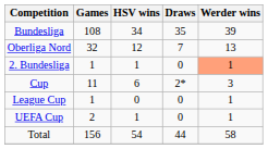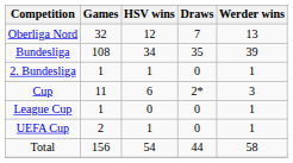 <table class="wikitable" style="text-align: center;">
 <tr>
 <th>Competition</th>
 <th>Games</th>
 <th bgcolor=0000FF>HSV wins</th>
 <th bgcolor=808080>Draws</th>
 <th bgcolor=008800>Werder wins</th>
 </tr>
 <tr>
+<td><a href='#'>Oberliga Nord</a></td>
+<td>32</td>
+<td><span>12</span></td>
+<td>7</td>
+<td><span>13</span></td>
+</tr>
+<tr>
 <td><a href='#'>Bundesliga</a></td>
 <td>108</td>
 <td><span>34</span></td>
 <td>35</td>
 <td><span>39</span></td>
 </tr>
 <tr>
-<td><a href='#'>Oberliga Nord</a></td>
-<td>32</td>
-<td><span>12</span></td>
-<td>7</td>
-<td><span>13</span></td>
-</tr>
-<tr>
 <td><a href='#'>2. Bundesliga</a></td>
 <td>1</td>
 <td><span>1</span></td>
 <td>0</td>
-<td style="background: lightsalmon;"><span>1</span></td>
+<td><span>1</span></td>
 </tr>
 <tr>
 <td><a href='#'>Cup</a></td>
 <td>11</td>
 <td><span>6</span></td>
 <td>2*</td>
 <td><span>3</span></td>
 </tr>
 <tr>
 <td><a href='#'>League Cup</a></td>
 <td>1</td>
 <td><span>0</span></td>
 <td>0</td>
 <td><span> 1</span></td>
 </tr>
 <tr>
 <td><a href='#'>UEFA Cup</a></td>
 <td>2</td>
 <td><span>1</span></td>
 <td>0</td>
 <td><span>1</span></td>
 </tr>
 <tr>
 <td>Total</td>
 <td>156</td>
 <td><span>54</span></td>
 <td>44</td>
 <td><span>58</span></td>
 </tr>
 <tr>
 </tr>
 </table>
